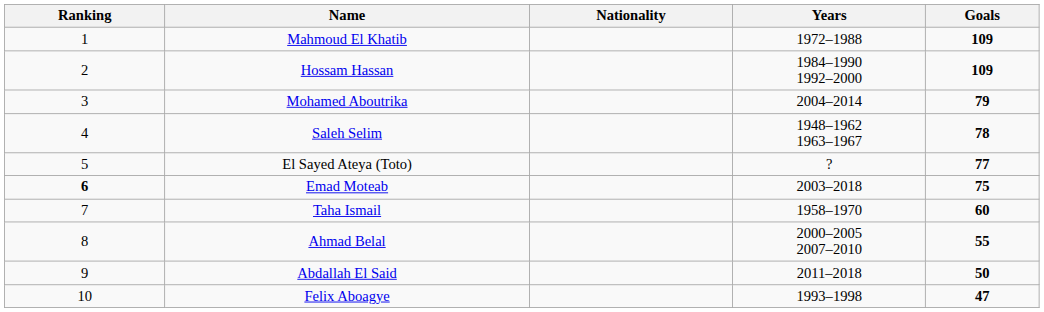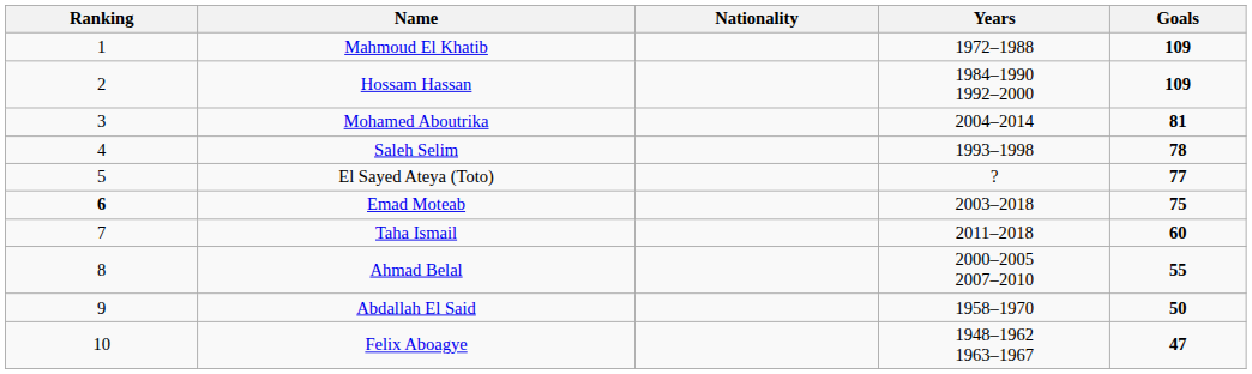 <table class="wikitable sortable" style=text-align:center;width:90%>
 <tr>
 <th>Ranking</th>
 <th>Name</th>
 <th>Nationality</th>
 <th>Years</th>
 <th>Goals</th>
 </tr>
 <tr>
 <td>1</td>
 <td><a href='#'>Mahmoud El Khatib</a></td>
 <td align="left"></td>
 <td>1972–1988</td>
 <td><strong>109</strong></td>
 </tr>
 <tr>
 <td>2</td>
 <td><a href='#'>Hossam Hassan</a></td>
 <td align="left"></td>
 <td>1984–1990<br>1992–2000</td>
 <td><strong>109</strong></td>
 </tr>
 <tr>
 <td>3</td>
 <td><a href='#'>Mohamed Aboutrika</a></td>
 <td align="left"></td>
 <td>2004–2014</td>
-<td><strong>79</strong></td>
+<td><strong>81</strong></td>
 </tr>
 <tr>
 <td>4</td>
 <td><a href='#'>Saleh Selim</a></td>
 <td align="left"></td>
-<td>1948–1962<br>1963–1967</td>
+<td>1993–1998</td>
 <td><strong>78</strong></td>
 </tr>
 <tr>
 <td>5</td>
 <td>El Sayed Ateya (Toto)</td>
 <td align="left"></td>
 <td>?</td>
 <td><strong>77</strong></td>
 </tr>
 <tr>
 <td><strong>6</strong></td>
 <td><a href='#'>Emad Moteab</a></td>
 <td align="left"></td>
 <td>2003–2018</td>
 <td><strong>75</strong></td>
 </tr>
 <tr>
 <td>7</td>
 <td><a href='#'>Taha Ismail</a></td>
 <td align="left"></td>
-<td>1958–1970</td>
+<td>2011–2018</td>
 <td><strong>60</strong></td>
 </tr>
 <tr>
 <td>8</td>
 <td><a href='#'>Ahmad Belal</a></td>
 <td align="left"></td>
 <td>2000–2005<br>2007–2010</td>
 <td><strong>55</strong></td>
 </tr>
 <tr>
 <td>9</td>
 <td><a href='#'>Abdallah El Said</a></td>
 <td align="left"></td>
-<td>2011–2018</td>
+<td>1958–1970</td>
 <td><strong>50</strong></td>
 </tr>
 <tr>
 <td>10</td>
 <td><a href='#'>Felix Aboagye</a></td>
 <td align="left"></td>
-<td>1993–1998</td>
+<td>1948–1962<br>1963–1967</td>
 <td><strong>47</strong></td>
 </tr>
 </table>
